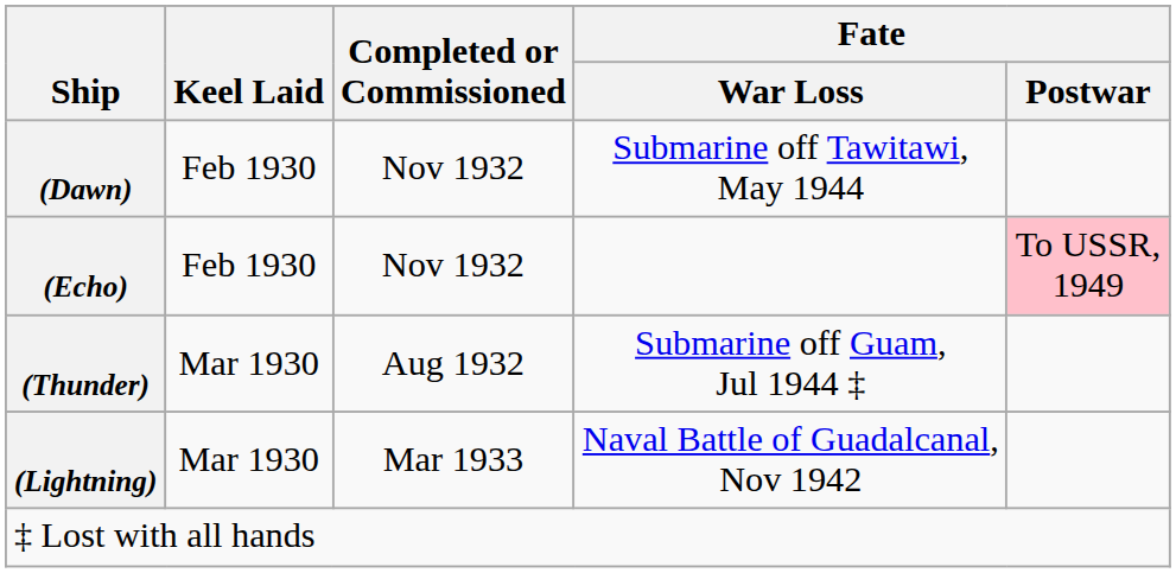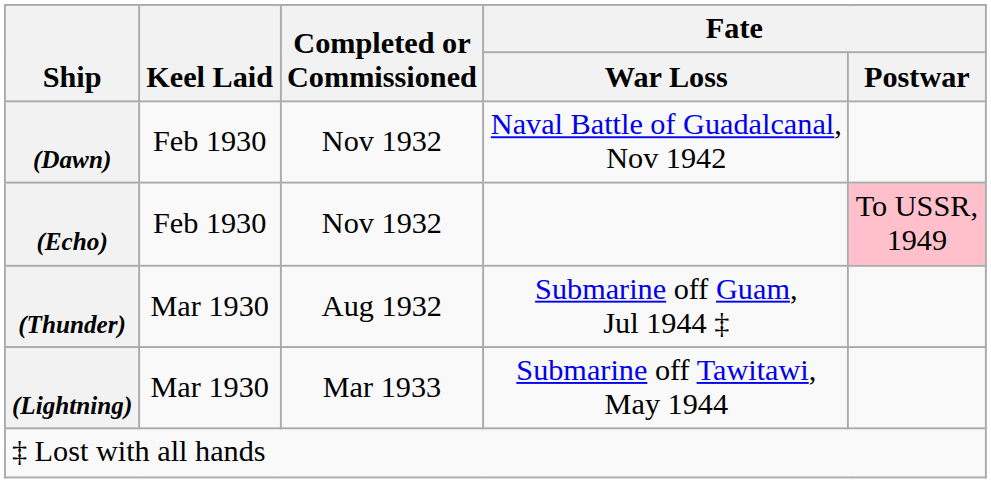 <table class="wikitable plainrowheaders" style="text-align: center">
 <tr valign="bottom">
 <th scope="col" rowspan=2>Ship</th>
 <th scope="col" rowspan=2>Keel Laid</th>
 <th scope="col" rowspan=2>Completed or<br>Commissioned</th>
 <th scope="row" colspan=3  style="text-align: center"><strong>Fate</strong></th>
 </tr>
 <tr>
 <th scope="col">War Loss</th>
 <th scope="col">Postwar</th>
 </tr>
 <tr>
 <th><br><small><em>(Dawn)</em></small></th>
 <td>Feb 1930</td>
 <td>Nov 1932</td>
-<td><a href='#'>Submarine</a> off <a href='#'>Tawitawi</a>,<br>May 1944</td>
+<td><a href='#'>Naval Battle of Guadalcanal</a>,<br>Nov 1942</td>
 <td></td>
 </tr>
 <tr>
 <th><br><small><em>(Echo)</em></small></th>
 <td>Feb 1930</td>
 <td>Nov 1932</td>
 <td></td>
 <td style="background: pink;">To USSR,<br>1949</td>
 </tr>
 <tr>
 <th><br><small><em>(Thunder)</em></small></th>
 <td>Mar 1930</td>
 <td>Aug 1932</td>
 <td><a href='#'>Submarine</a> off <a href='#'>Guam</a>,<br>Jul 1944 ‡</td>
 <td></td>
 </tr>
 <tr>
 <th><br><small><em>(Lightning)</em></small></th>
 <td>Mar 1930</td>
 <td>Mar 1933</td>
-<td><a href='#'>Naval Battle of Guadalcanal</a>,<br>Nov 1942</td>
+<td><a href='#'>Submarine</a> off <a href='#'>Tawitawi</a>,<br>May 1944</td>
 <td></td>
 </tr>
 <tr>
 <td colspan=12 style="text-align: left">‡ Lost with all hands</td>
 </tr>
 </table>
